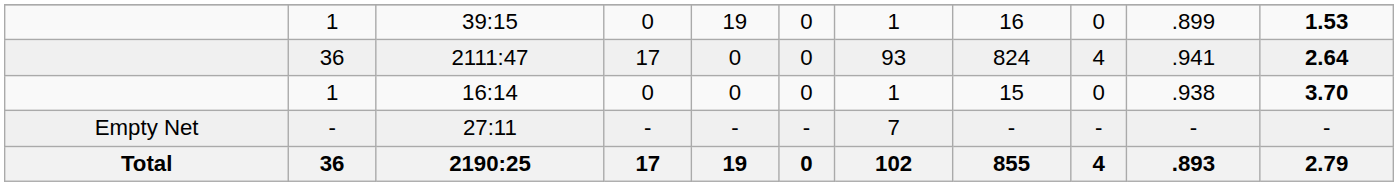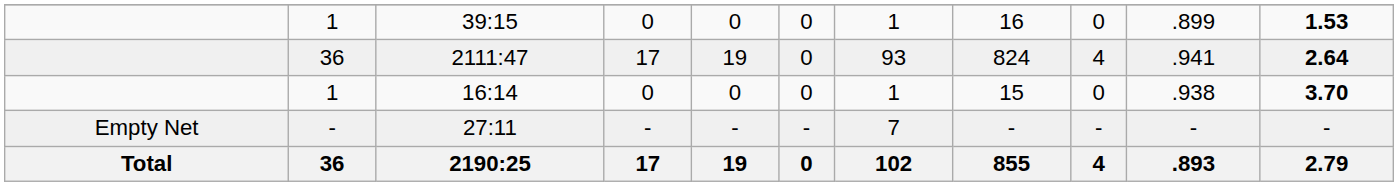 <table class="wikitable sortable" width ="1000">
 <tr align="center">
 </tr>
 <tr align="center" bgcolor="">
 <td></td>
 <td>1</td>
 <td>39:15</td>
 <td>0</td>
-<td>19</td>
+<td>0</td>
 <td>0</td>
 <td>1</td>
 <td>16</td>
 <td>0</td>
 <td>.899</td>
 <td><strong>1.53</strong></td>
 </tr>
 <tr align="center" bgcolor="f0f0f0">
 <td></td>
 <td>36</td>
 <td>2111:47</td>
 <td>17</td>
-<td>0</td>
+<td>19</td>
 <td>0</td>
 <td>93</td>
 <td>824</td>
 <td>4</td>
 <td>.941</td>
 <td><strong>2.64</strong></td>
 </tr>
 <tr align="center" bgcolor="">
 <td></td>
 <td>1</td>
 <td>16:14</td>
 <td>0</td>
 <td>0</td>
 <td>0</td>
 <td>1</td>
 <td>15</td>
 <td>0</td>
 <td>.938</td>
 <td><strong>3.70</strong></td>
 </tr>
 <tr align="center" bgcolor="f0f0f0">
 <td>Empty Net</td>
 <td>-</td>
 <td>27:11</td>
 <td>-</td>
 <td>-</td>
 <td>-</td>
 <td>7</td>
 <td>-</td>
 <td>-</td>
 <td>-</td>
 <td>-</td>
 </tr>
 <tr>
 <th>Total</th>
 <th>36</th>
 <th>2190:25</th>
 <th>17</th>
 <th>19</th>
 <th>0</th>
 <th>102</th>
 <th>855</th>
 <th>4</th>
 <th>.893</th>
 <th>2.79</th>
 </tr>
 </table>
